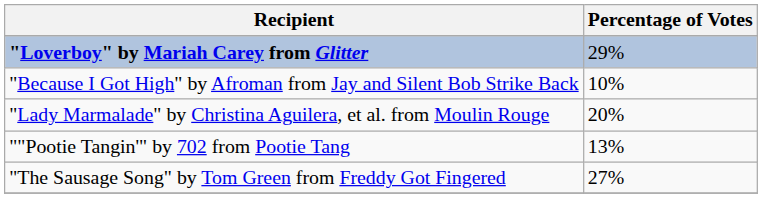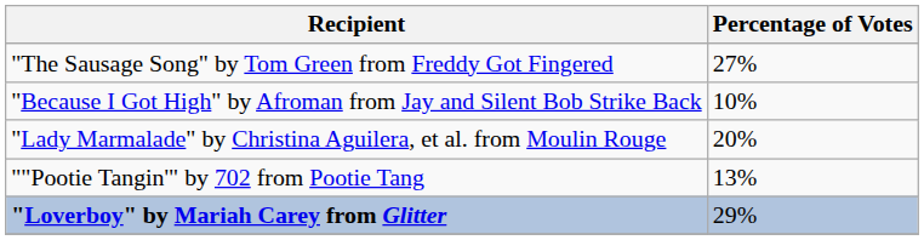 <table class="wikitable sortable plainrowheaders" align="centre">
 <tr>
 <th>Recipient</th>
 <th>Percentage of Votes</th>
 </tr>
 <tr>
 </tr>
-<tr style="background:#B0C4DE;">
-<td><strong>"<a href='#'>Loverboy</a>" by <a href='#'>Mariah Carey</a> from <em><a href='#'>Glitter</a><strong><em></td>
-<td></strong>29%<strong></td>
+<tr>
+<td>"The Sausage Song" by <a href='#'>Tom Green</a> from </em><a href='#'>Freddy Got Fingered</a><em></td>
+<td>27%</td>
 </tr>
 <tr>
 <td>"<a href='#'>Because I Got High</a>" by <a href='#'>Afroman</a> from </em><a href='#'>Jay and Silent Bob Strike Back</a><em></td>
 <td>10%</td>
 </tr>
 <tr>
 <td>"<a href='#'>Lady Marmalade</a>" by <a href='#'>Christina Aguilera</a>, et al. from </em><a href='#'>Moulin Rouge</a><em></td>
 <td>20%</td>
 </tr>
 <tr>
 <td>""Pootie Tangin'" by <a href='#'>702</a> from </em><a href='#'>Pootie Tang</a><em></td>
 <td>13%</td>
 </tr>
-<tr>
-<td>"The Sausage Song" by <a href='#'>Tom Green</a> from </em><a href='#'>Freddy Got Fingered</a><em></td>
-<td>27%</td>
+<tr style="background:#B0C4DE;">
+<td><strong>"<a href='#'>Loverboy</a>" by <a href='#'>Mariah Carey</a> from <em><a href='#'>Glitter</a><strong><em></td>
+<td></strong>29%<strong></td>
 </tr>
 <tr>
 </tr>
 </table>
